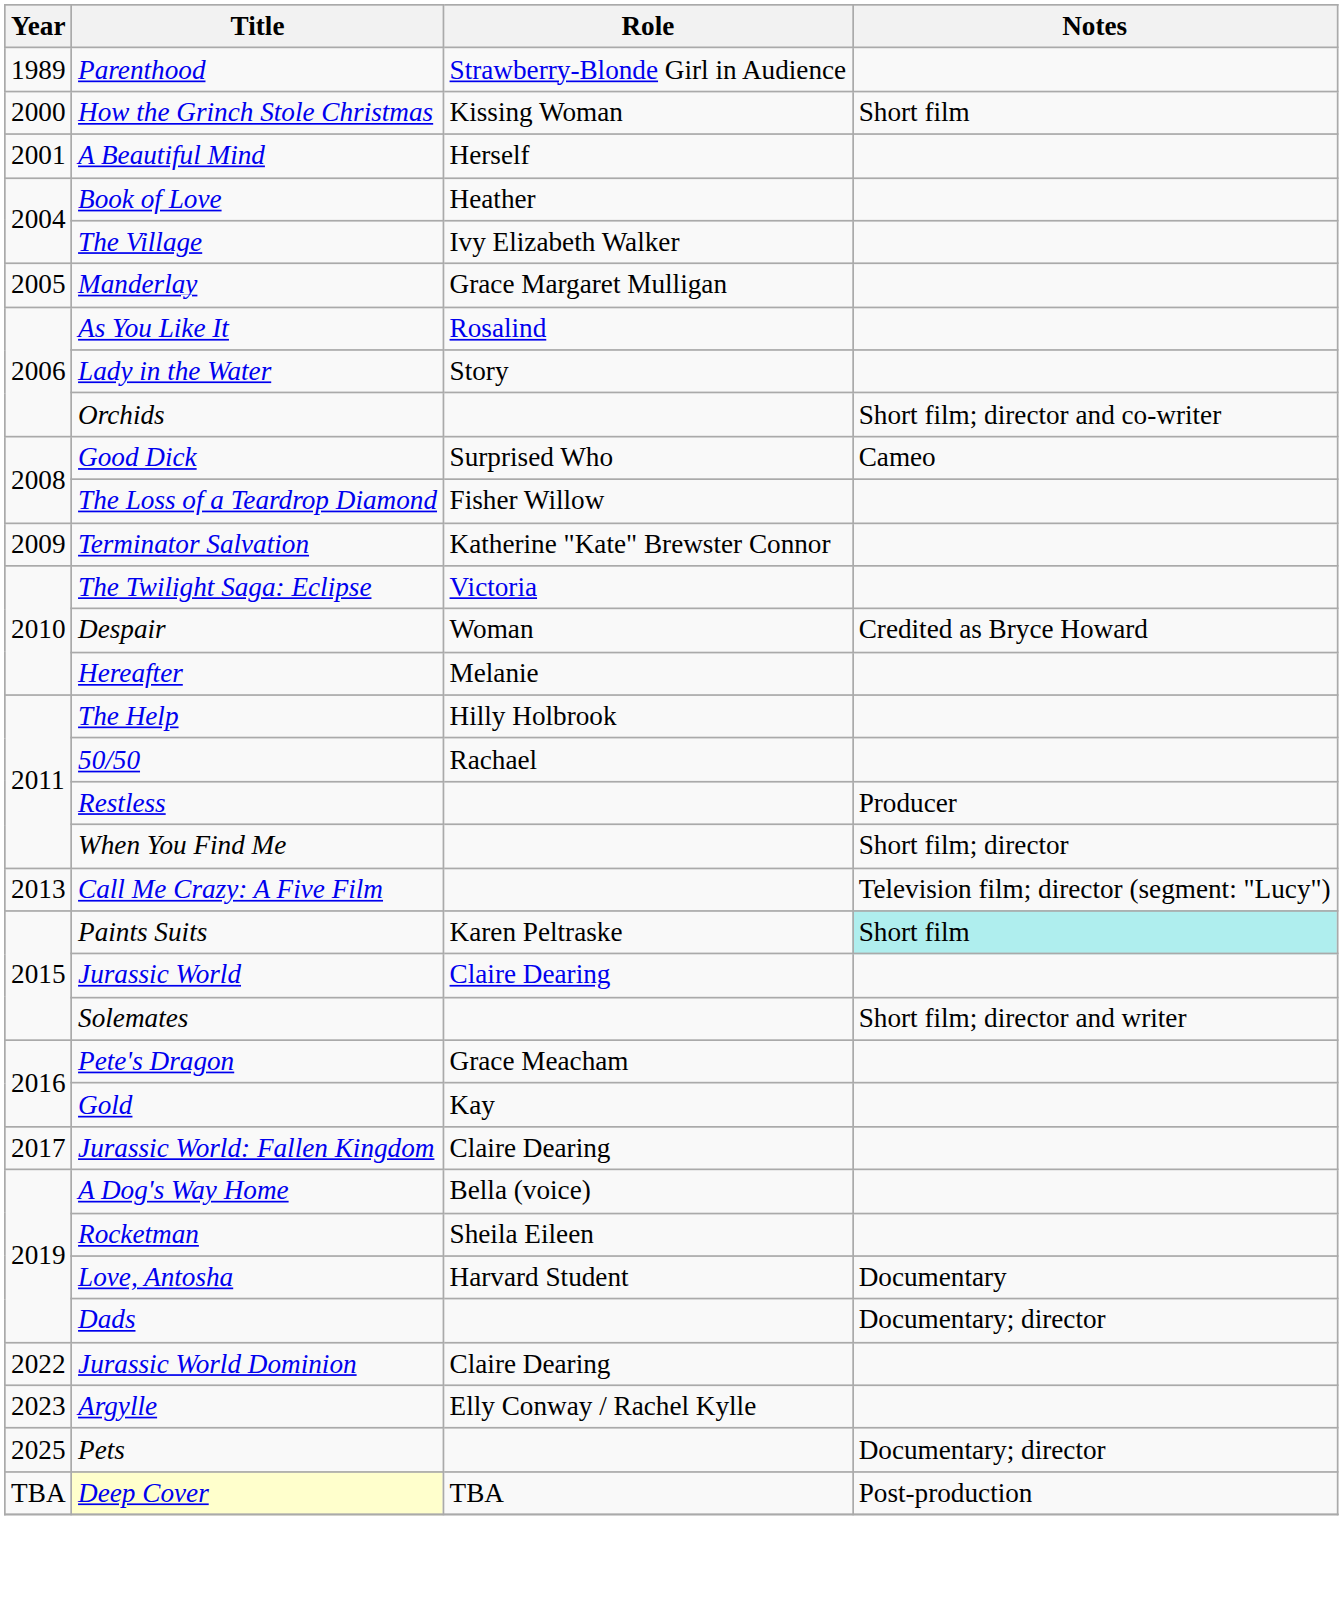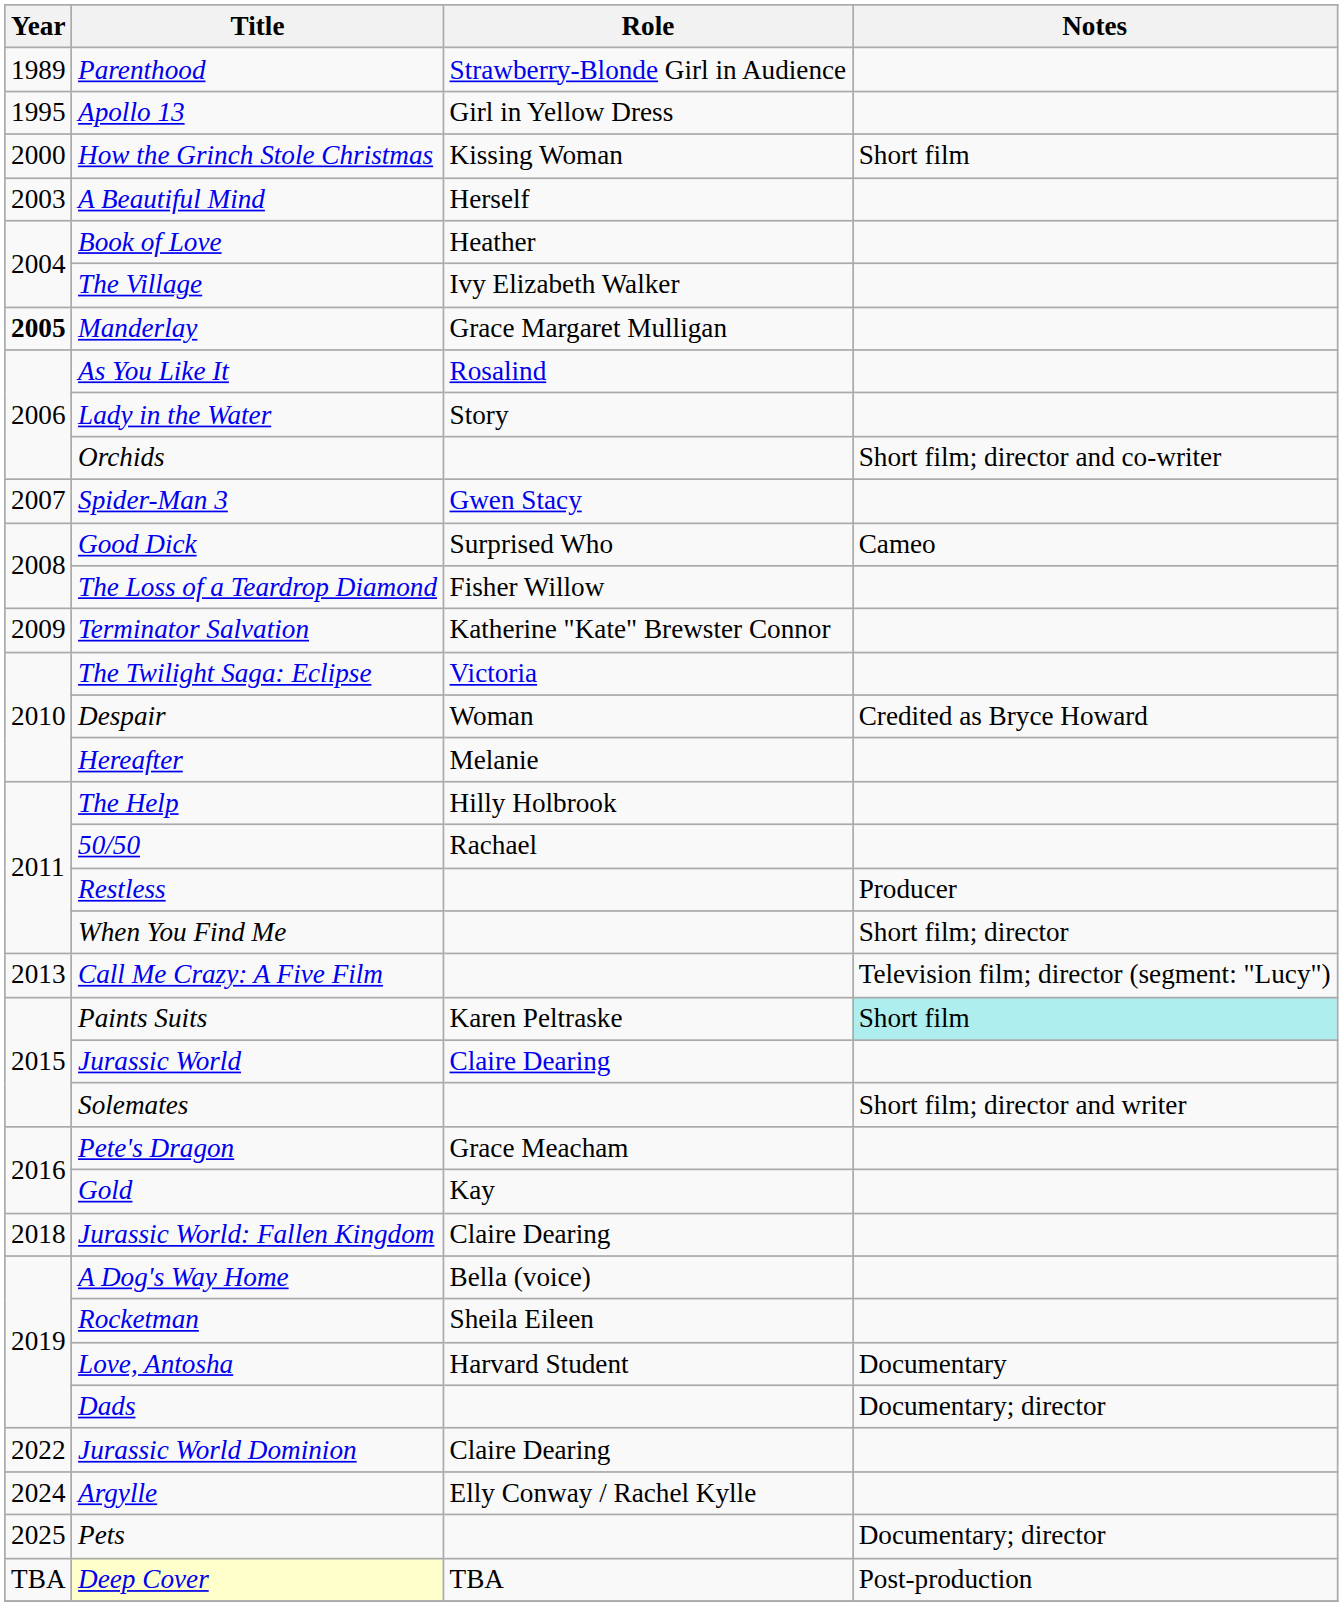 <table class="wikitable sortable">
 <tr>
 <th>Year</th>
 <th>Title</th>
 <th>Role</th>
 <th class="unsortable">Notes</th>
 </tr>
 <tr>
 <td>1989</td>
 <td><em><a href='#'>Parenthood</a></em></td>
 <td><a href='#'>Strawberry-Blonde</a> Girl in Audience</td>
 <td></td>
 </tr>
 <tr>
+<td>1995</td>
+<td><em><a href='#'>Apollo 13</a></em></td>
+<td>Girl in Yellow Dress</td>
+<td></td>
+</tr>
+<tr>
 <td>2000</td>
 <td><em><a href='#'>How the Grinch Stole Christmas</a></em></td>
 <td>Kissing Woman</td>
 <td>Short film</td>
 </tr>
 <tr>
-<td>2001</td>
+<td>2003</td>
 <td><em><a href='#'>A Beautiful Mind</a></em></td>
 <td>Herself</td>
 <td></td>
 </tr>
 <tr>
 <td rowspan=2>2004</td>
 <td><em><a href='#'>Book of Love</a></em></td>
 <td>Heather</td>
 <td></td>
 </tr>
 <tr>
 <td><em><a href='#'>The Village</a></em></td>
 <td>Ivy Elizabeth Walker</td>
 <td></td>
 </tr>
 <tr>
-<td>2005</td>
+<td><strong>2005</strong></td>
 <td><em><a href='#'>Manderlay</a></em></td>
 <td>Grace Margaret Mulligan</td>
 <td></td>
 </tr>
 <tr>
 <td rowspan=3>2006</td>
 <td><em><a href='#'>As You Like It</a></em></td>
 <td><a href='#'>Rosalind</a></td>
 <td></td>
 </tr>
 <tr>
 <td><em><a href='#'>Lady in the Water</a></em></td>
 <td>Story</td>
 <td></td>
 </tr>
 <tr>
 <td><em>Orchids</em></td>
 <td></td>
 <td>Short film; director and co-writer</td>
+</tr>
+<tr>
+<td>2007</td>
+<td><em><a href='#'>Spider-Man 3</a></em></td>
+<td><a href='#'>Gwen Stacy</a></td>
+<td></td>
 </tr>
 <tr>
 <td rowspan=2>2008</td>
 <td><em><a href='#'>Good Dick</a></em></td>
 <td>Surprised Who</td>
 <td>Cameo</td>
 </tr>
 <tr>
 <td><em><a href='#'>The Loss of a Teardrop Diamond</a></em></td>
 <td>Fisher Willow</td>
 <td></td>
 </tr>
 <tr>
 <td>2009</td>
 <td><em><a href='#'>Terminator Salvation</a></em></td>
 <td>Katherine "Kate" Brewster Connor</td>
 <td></td>
 </tr>
 <tr>
 <td rowspan="3">2010</td>
 <td><em><a href='#'>The Twilight Saga: Eclipse</a></em></td>
 <td><a href='#'>Victoria</a></td>
 <td></td>
 </tr>
 <tr>
 <td><em>Despair</em></td>
 <td>Woman</td>
 <td>Credited as Bryce Howard</td>
 </tr>
 <tr>
 <td><em><a href='#'>Hereafter</a></em></td>
 <td>Melanie</td>
 <td></td>
 </tr>
 <tr>
 <td rowspan="4">2011</td>
 <td><em><a href='#'>The Help</a></em></td>
 <td>Hilly Holbrook</td>
 <td></td>
 </tr>
 <tr>
 <td><em><a href='#'>50/50</a></em></td>
 <td>Rachael</td>
 <td></td>
 </tr>
 <tr>
 <td><em><a href='#'>Restless</a></em></td>
 <td></td>
 <td>Producer</td>
 </tr>
 <tr>
 <td><em>When You Find Me</em></td>
 <td></td>
 <td>Short film; director</td>
 </tr>
 <tr>
 <td>2013</td>
 <td><em><a href='#'>Call Me Crazy: A Five Film</a></em></td>
 <td></td>
 <td>Television film; director (segment: "Lucy")</td>
 </tr>
 <tr>
 <td rowspan="3">2015</td>
 <td><em>Paints Suits</em></td>
 <td>Karen Peltraske</td>
 <td style="background: paleturquoise;">Short film</td>
 </tr>
 <tr>
 <td><em><a href='#'>Jurassic World</a></em></td>
 <td><a href='#'>Claire Dearing</a></td>
 <td></td>
 </tr>
 <tr>
 <td><em>Solemates</em></td>
 <td></td>
 <td>Short film; director and writer</td>
 </tr>
 <tr>
 <td rowspan=2>2016</td>
 <td><em><a href='#'>Pete's Dragon</a></em></td>
 <td>Grace Meacham</td>
 <td></td>
 </tr>
 <tr>
 <td><em><a href='#'>Gold</a></em></td>
 <td>Kay</td>
 <td></td>
 </tr>
 <tr>
-<td>2017</td>
+<td>2018</td>
 <td><em><a href='#'>Jurassic World: Fallen Kingdom</a></em></td>
 <td>Claire Dearing</td>
 <td></td>
 </tr>
 <tr>
 <td rowspan="4">2019</td>
 <td><em><a href='#'>A Dog's Way Home</a></em></td>
 <td>Bella (voice)</td>
 <td></td>
 </tr>
 <tr>
 <td><em><a href='#'>Rocketman</a></em></td>
 <td>Sheila Eileen</td>
 <td></td>
 </tr>
 <tr>
 <td><em><a href='#'>Love, Antosha</a></em></td>
 <td>Harvard Student</td>
 <td>Documentary</td>
 </tr>
 <tr>
 <td><em><a href='#'>Dads</a></em></td>
 <td></td>
 <td>Documentary; director</td>
 </tr>
 <tr>
 <td>2022</td>
 <td><em><a href='#'>Jurassic World Dominion</a></em></td>
 <td>Claire Dearing</td>
 <td></td>
 </tr>
 <tr>
-<td>2023</td>
+<td>2024</td>
 <td><em><a href='#'>Argylle</a></em></td>
 <td>Elly Conway / Rachel Kylle</td>
 <td></td>
 </tr>
 <tr>
 <td>2025</td>
 <td><em>Pets</em></td>
 <td></td>
 <td>Documentary; director</td>
 </tr>
 <tr>
 <td>TBA</td>
 <td style="background:#FFFFCC;"><em><a href='#'>Deep Cover</a></em> </td>
 <td>TBA</td>
 <td>Post-production</td>
 </tr>
 <tr>
 </tr>
 </table>
